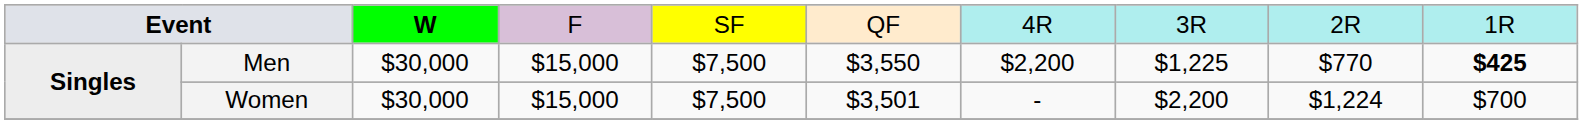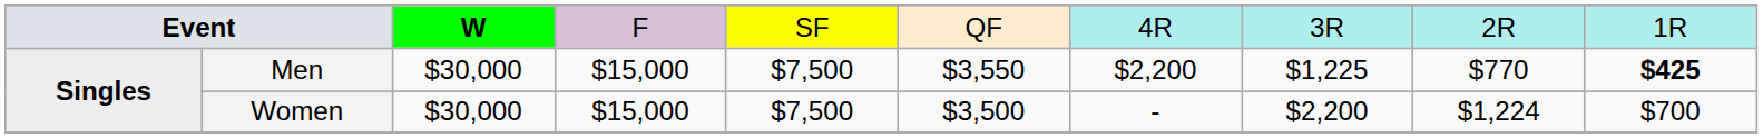 <table class=wikitable style=font-size:90%;text-align:center>
 <tr>
 <td width=200 colspan=2 bgcolor=#dfe2e9><strong>Event</strong></td>
 <td width=80 bgcolor=lime><strong>W</strong></td>
 <td width=85 bgcolor=#D8BFD8>F</td>
 <td width=85 bgcolor=#FFFF00>SF</td>
 <td width=85 bgcolor=#ffebcd>QF</td>
 <td width=85 bgcolor=#afeeee>4R</td>
 <td width=85 bgcolor=#afeeee>3R</td>
 <td width=85 bgcolor=#afeeee>2R</td>
 <td width=85 bgcolor=#afeeee>1R</td>
 </tr>
 <tr>
 <td rowspan=2 bgcolor=#ededed><strong>Singles</strong> </td>
 <td bgcolor=#f3f3f3>Men</td>
 <td>$30,000</td>
 <td>$15,000</td>
 <td>$7,500</td>
 <td>$3,550</td>
 <td>$2,200</td>
 <td>$1,225</td>
 <td>$770</td>
 <td><strong>$425</strong></td>
 </tr>
 <tr>
 <td bgcolor=#f3f3f3>Women</td>
 <td>$30,000</td>
 <td>$15,000</td>
 <td>$7,500</td>
-<td>$3,501</td>
+<td>$3,500</td>
 <td>-</td>
 <td>$2,200</td>
 <td>$1,224</td>
 <td>$700</td>
 </tr>
 <tr>
 </tr>
 </table>
